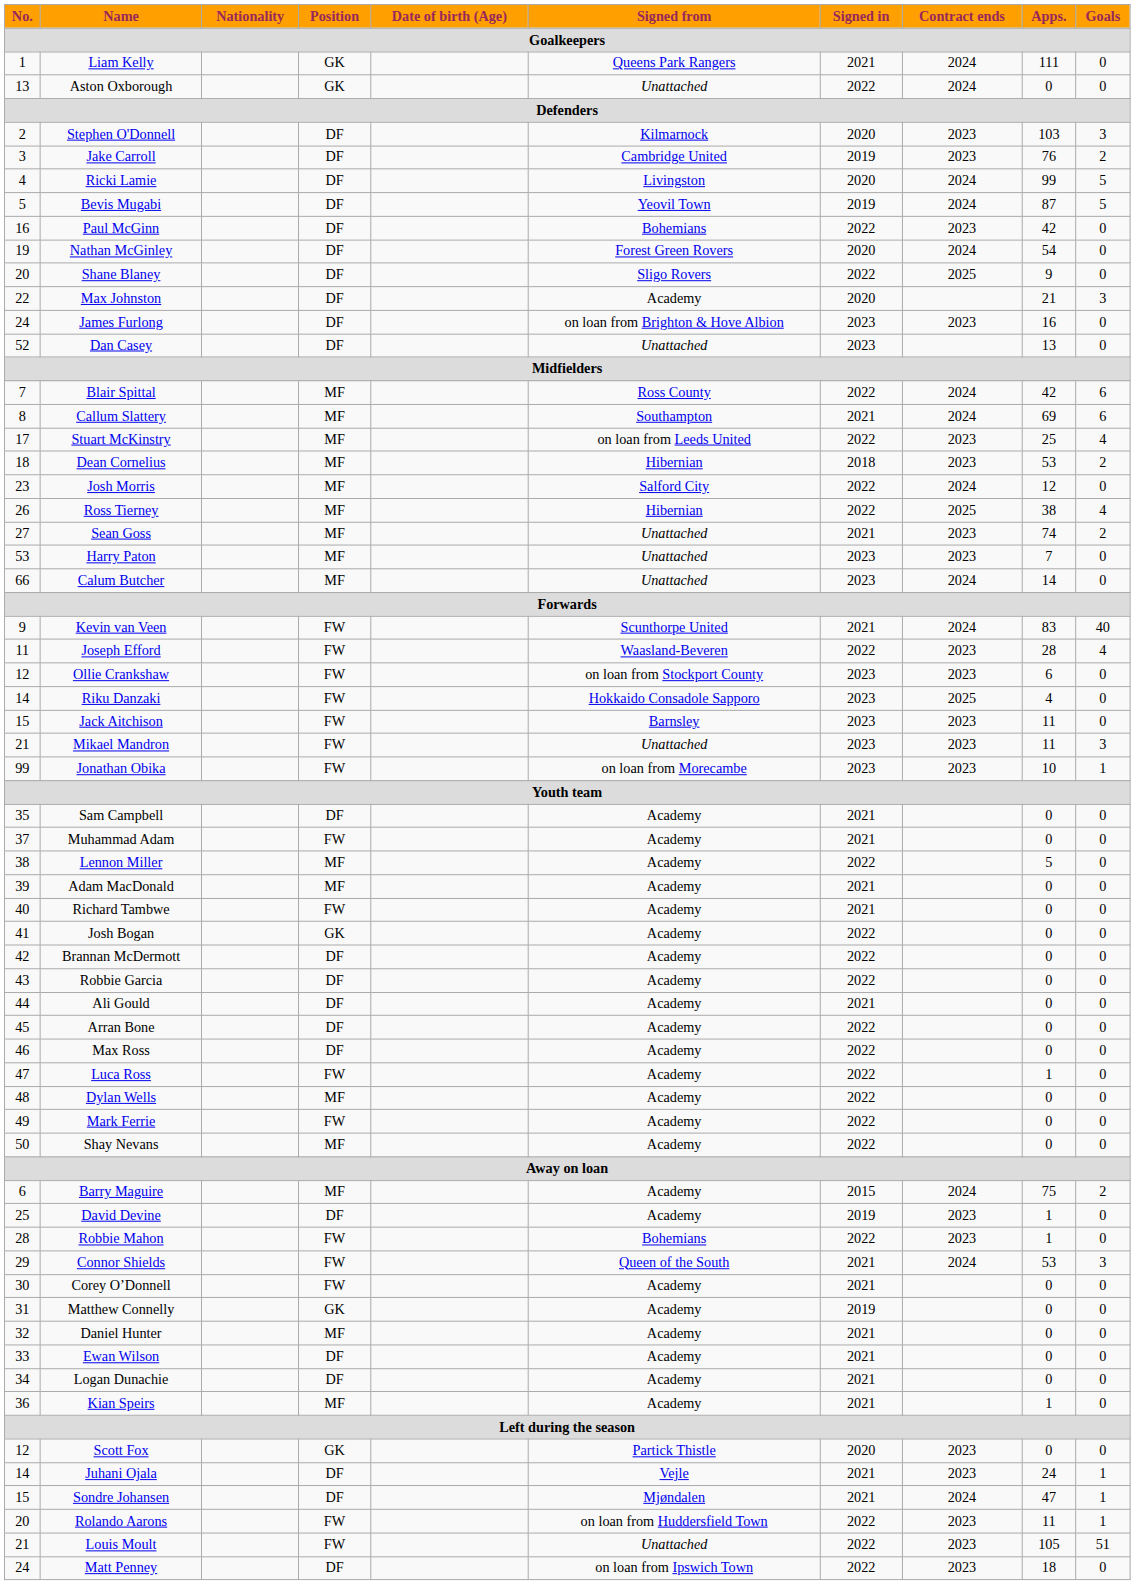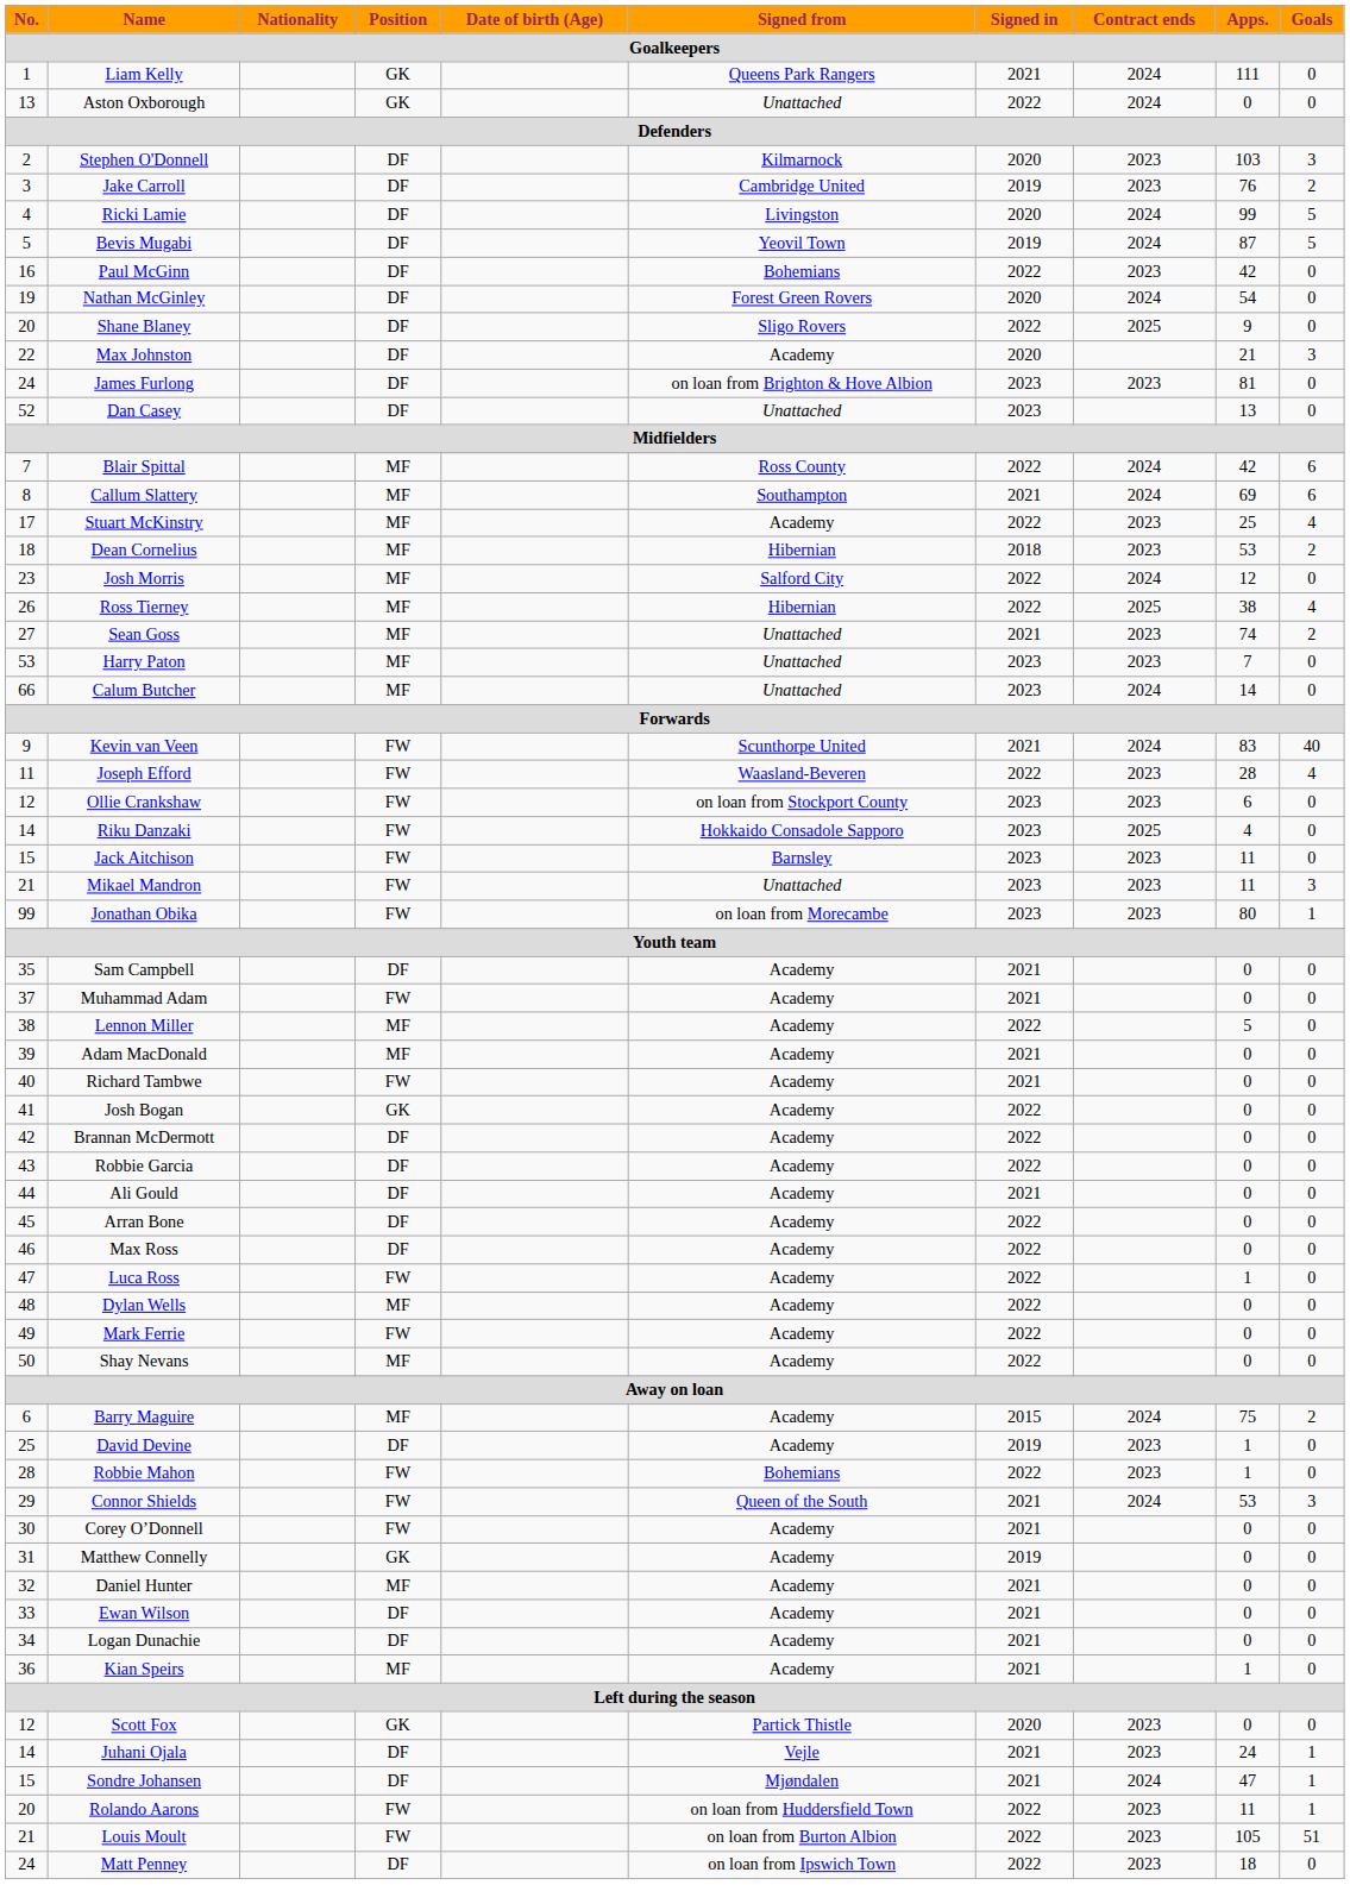 <table class="wikitable"  style="text-align:center; font-size:90%; width:90%;">
 <tr>
 <th style="background:#ffa000; color:#98285c; text-align:center;">No.</th>
 <th style="background:#ffa000; color:#98285c; text-align:center;">Name</th>
 <th style="background:#ffa000; color:#98285c; text-align:center;">Nationality</th>
 <th style="background:#ffa000; color:#98285c; text-align:center;">Position</th>
 <th style="background:#ffa000; color:#98285c; text-align:center;">Date of birth (Age)</th>
 <th style="background:#ffa000; color:#98285c; text-align:center;">Signed from</th>
 <th style="background:#ffa000; color:#98285c; text-align:center;">Signed in</th>
 <th style="background:#ffa000; color:#98285c; text-align:center;">Contract ends</th>
 <th style="background:#ffa000; color:#98285c; text-align:center;">Apps.</th>
 <th style="background:#ffa000; color:#98285c; text-align:center;">Goals</th>
 </tr>
 <tr>
 <th colspan="11"  style="background:#dcdcdc; text-align:center;">Goalkeepers</th>
 </tr>
 <tr>
 <td>1</td>
 <td><a href='#'>Liam Kelly</a></td>
 <td></td>
 <td>GK</td>
 <td></td>
 <td><a href='#'>Queens Park Rangers</a></td>
 <td>2021</td>
 <td>2024</td>
 <td>111</td>
 <td>0</td>
 </tr>
 <tr>
 <td>13</td>
 <td>Aston Oxborough</td>
 <td></td>
 <td>GK</td>
 <td></td>
 <td><em>Unattached</em></td>
 <td>2022</td>
 <td>2024</td>
 <td>0</td>
 <td>0</td>
 </tr>
 <tr>
 <th colspan="11"  style="background:#dcdcdc; text-align:center;">Defenders</th>
 </tr>
 <tr>
 <td>2</td>
 <td><a href='#'>Stephen O'Donnell</a></td>
 <td></td>
 <td>DF</td>
 <td></td>
 <td><a href='#'>Kilmarnock</a></td>
 <td>2020</td>
 <td>2023</td>
 <td>103</td>
 <td>3</td>
 </tr>
 <tr>
 <td>3</td>
 <td><a href='#'>Jake Carroll</a></td>
 <td></td>
 <td>DF</td>
 <td></td>
 <td><a href='#'>Cambridge United</a></td>
 <td>2019</td>
 <td>2023</td>
 <td>76</td>
 <td>2</td>
 </tr>
 <tr>
 <td>4</td>
 <td><a href='#'>Ricki Lamie</a></td>
 <td></td>
 <td>DF</td>
 <td></td>
 <td><a href='#'>Livingston</a></td>
 <td>2020</td>
 <td>2024</td>
 <td>99</td>
 <td>5</td>
 </tr>
 <tr>
 <td>5</td>
 <td><a href='#'>Bevis Mugabi</a></td>
 <td></td>
 <td>DF</td>
 <td></td>
 <td><a href='#'>Yeovil Town</a></td>
 <td>2019</td>
 <td>2024</td>
 <td>87</td>
 <td>5</td>
 </tr>
 <tr>
 <td>16</td>
 <td><a href='#'>Paul McGinn</a></td>
 <td></td>
 <td>DF</td>
 <td></td>
 <td><a href='#'>Bohemians</a></td>
 <td>2022</td>
 <td>2023</td>
 <td>42</td>
 <td>0</td>
 </tr>
 <tr>
 <td>19</td>
 <td><a href='#'>Nathan McGinley</a></td>
 <td></td>
 <td>DF</td>
 <td></td>
 <td><a href='#'>Forest Green Rovers</a></td>
 <td>2020</td>
 <td>2024</td>
 <td>54</td>
 <td>0</td>
 </tr>
 <tr>
 <td>20</td>
 <td><a href='#'>Shane Blaney</a></td>
 <td></td>
 <td>DF</td>
 <td></td>
 <td><a href='#'>Sligo Rovers</a></td>
 <td>2022</td>
 <td>2025</td>
 <td>9</td>
 <td>0</td>
 </tr>
 <tr>
 <td>22</td>
 <td><a href='#'>Max Johnston</a></td>
 <td></td>
 <td>DF</td>
 <td></td>
 <td>Academy</td>
 <td>2020</td>
 <td></td>
 <td>21</td>
 <td>3</td>
 </tr>
 <tr>
 <td>24</td>
 <td><a href='#'>James Furlong</a></td>
 <td></td>
 <td>DF</td>
 <td></td>
 <td>on loan from <a href='#'>Brighton & Hove Albion</a></td>
 <td>2023</td>
 <td>2023</td>
-<td>16</td>
+<td>81</td>
 <td>0</td>
 </tr>
 <tr>
 <td>52</td>
 <td><a href='#'>Dan Casey</a></td>
 <td></td>
 <td>DF</td>
 <td></td>
 <td><em>Unattached</em></td>
 <td>2023</td>
 <td></td>
 <td>13</td>
 <td>0</td>
 </tr>
 <tr>
 <th colspan="11"  style="background:#dcdcdc; text-align:center;">Midfielders</th>
 </tr>
 <tr>
 <td>7</td>
 <td><a href='#'>Blair Spittal</a></td>
 <td></td>
 <td>MF</td>
 <td></td>
 <td><a href='#'>Ross County</a></td>
 <td>2022</td>
 <td>2024</td>
 <td>42</td>
 <td>6</td>
 </tr>
 <tr>
 <td>8</td>
 <td><a href='#'>Callum Slattery</a></td>
 <td></td>
 <td>MF</td>
 <td></td>
 <td><a href='#'>Southampton</a></td>
 <td>2021</td>
 <td>2024</td>
 <td>69</td>
 <td>6</td>
 </tr>
 <tr>
 <td>17</td>
 <td><a href='#'>Stuart McKinstry</a></td>
 <td></td>
 <td>MF</td>
 <td></td>
-<td>on loan from <a href='#'>Leeds United</a></td>
+<td>Academy</td>
 <td>2022</td>
 <td>2023</td>
 <td>25</td>
 <td>4</td>
 </tr>
 <tr>
 <td>18</td>
 <td><a href='#'>Dean Cornelius</a></td>
 <td></td>
 <td>MF</td>
 <td></td>
 <td><a href='#'>Hibernian</a></td>
 <td>2018</td>
 <td>2023</td>
 <td>53</td>
 <td>2</td>
 </tr>
 <tr>
 <td>23</td>
 <td><a href='#'>Josh Morris</a></td>
 <td></td>
 <td>MF</td>
 <td></td>
 <td><a href='#'>Salford City</a></td>
 <td>2022</td>
 <td>2024</td>
 <td>12</td>
 <td>0</td>
 </tr>
 <tr>
 <td>26</td>
 <td><a href='#'>Ross Tierney</a></td>
 <td></td>
 <td>MF</td>
 <td></td>
 <td><a href='#'>Hibernian</a></td>
 <td>2022</td>
 <td>2025</td>
 <td>38</td>
 <td>4</td>
 </tr>
 <tr>
 <td>27</td>
 <td><a href='#'>Sean Goss</a></td>
 <td></td>
 <td>MF</td>
 <td></td>
 <td><em>Unattached</em></td>
 <td>2021</td>
 <td>2023</td>
 <td>74</td>
 <td>2</td>
 </tr>
 <tr>
 <td>53</td>
 <td><a href='#'>Harry Paton</a></td>
 <td></td>
 <td>MF</td>
 <td></td>
 <td><em>Unattached</em></td>
 <td>2023</td>
 <td>2023</td>
 <td>7</td>
 <td>0</td>
 </tr>
 <tr>
 <td>66</td>
 <td><a href='#'>Calum Butcher</a></td>
 <td></td>
 <td>MF</td>
 <td></td>
 <td><em>Unattached</em></td>
 <td>2023</td>
 <td>2024</td>
 <td>14</td>
 <td>0</td>
 </tr>
 <tr>
 <th colspan="11"  style="background:#dcdcdc; text-align:center;">Forwards</th>
 </tr>
 <tr>
 <td>9</td>
 <td><a href='#'>Kevin van Veen</a></td>
 <td></td>
 <td>FW</td>
 <td></td>
 <td><a href='#'>Scunthorpe United</a></td>
 <td>2021</td>
 <td>2024</td>
 <td>83</td>
 <td>40</td>
 </tr>
 <tr>
 <td>11</td>
 <td><a href='#'>Joseph Efford</a></td>
 <td></td>
 <td>FW</td>
 <td></td>
 <td><a href='#'>Waasland-Beveren</a></td>
 <td>2022</td>
 <td>2023</td>
 <td>28</td>
 <td>4</td>
 </tr>
 <tr>
 <td>12</td>
 <td><a href='#'>Ollie Crankshaw</a></td>
 <td></td>
 <td>FW</td>
 <td></td>
 <td>on loan from <a href='#'>Stockport County</a></td>
 <td>2023</td>
 <td>2023</td>
 <td>6</td>
 <td>0</td>
 </tr>
 <tr>
 <td>14</td>
 <td><a href='#'>Riku Danzaki</a></td>
 <td></td>
 <td>FW</td>
 <td></td>
 <td><a href='#'>Hokkaido Consadole Sapporo</a></td>
 <td>2023</td>
 <td>2025</td>
 <td>4</td>
 <td>0</td>
 </tr>
 <tr>
 <td>15</td>
 <td><a href='#'>Jack Aitchison</a></td>
 <td></td>
 <td>FW</td>
 <td></td>
 <td><a href='#'>Barnsley</a></td>
 <td>2023</td>
 <td>2023</td>
 <td>11</td>
 <td>0</td>
 </tr>
 <tr>
 <td>21</td>
 <td><a href='#'>Mikael Mandron</a></td>
 <td></td>
 <td>FW</td>
 <td></td>
 <td><em>Unattached</em></td>
 <td>2023</td>
 <td>2023</td>
 <td>11</td>
 <td>3</td>
 </tr>
 <tr>
 <td>99</td>
 <td><a href='#'>Jonathan Obika</a></td>
 <td></td>
 <td>FW</td>
 <td></td>
 <td>on loan from <a href='#'>Morecambe</a></td>
 <td>2023</td>
 <td>2023</td>
-<td>10</td>
+<td>80</td>
 <td>1</td>
 </tr>
 <tr>
 <th colspan="11"  style="background:#dcdcdc; text-align:center;">Youth team</th>
 </tr>
 <tr>
 <td>35</td>
 <td>Sam Campbell</td>
 <td></td>
 <td>DF</td>
 <td></td>
 <td>Academy</td>
 <td>2021</td>
 <td></td>
 <td>0</td>
 <td>0</td>
 </tr>
 <tr>
 <td>37</td>
 <td>Muhammad Adam</td>
 <td></td>
 <td>FW</td>
 <td></td>
 <td>Academy</td>
 <td>2021</td>
 <td></td>
 <td>0</td>
 <td>0</td>
 </tr>
 <tr>
 <td>38</td>
 <td><a href='#'>Lennon Miller</a></td>
 <td></td>
 <td>MF</td>
 <td></td>
 <td>Academy</td>
 <td>2022</td>
 <td></td>
 <td>5</td>
 <td>0</td>
 </tr>
 <tr>
 <td>39</td>
 <td>Adam MacDonald</td>
 <td></td>
 <td>MF</td>
 <td></td>
 <td>Academy</td>
 <td>2021</td>
 <td></td>
 <td>0</td>
 <td>0</td>
 </tr>
 <tr>
 <td>40</td>
 <td>Richard Tambwe</td>
 <td></td>
 <td>FW</td>
 <td></td>
 <td>Academy</td>
 <td>2021</td>
 <td></td>
 <td>0</td>
 <td>0</td>
 </tr>
 <tr>
 <td>41</td>
 <td>Josh Bogan</td>
 <td></td>
 <td>GK</td>
 <td></td>
 <td>Academy</td>
 <td>2022</td>
 <td></td>
 <td>0</td>
 <td>0</td>
 </tr>
 <tr>
 <td>42</td>
 <td>Brannan McDermott</td>
 <td></td>
 <td>DF</td>
 <td></td>
 <td>Academy</td>
 <td>2022</td>
 <td></td>
 <td>0</td>
 <td>0</td>
 </tr>
 <tr>
 <td>43</td>
 <td>Robbie Garcia</td>
 <td></td>
 <td>DF</td>
 <td></td>
 <td>Academy</td>
 <td>2022</td>
 <td></td>
 <td>0</td>
 <td>0</td>
 </tr>
 <tr>
 <td>44</td>
 <td>Ali Gould</td>
 <td></td>
 <td>DF</td>
 <td></td>
 <td>Academy</td>
 <td>2021</td>
 <td></td>
 <td>0</td>
 <td>0</td>
 </tr>
 <tr>
 <td>45</td>
 <td>Arran Bone</td>
 <td></td>
 <td>DF</td>
 <td></td>
 <td>Academy</td>
 <td>2022</td>
 <td></td>
 <td>0</td>
 <td>0</td>
 </tr>
 <tr>
 <td>46</td>
 <td>Max Ross</td>
 <td></td>
 <td>DF</td>
 <td></td>
 <td>Academy</td>
 <td>2022</td>
 <td></td>
 <td>0</td>
 <td>0</td>
 </tr>
 <tr>
 <td>47</td>
 <td><a href='#'>Luca Ross</a></td>
 <td></td>
 <td>FW</td>
 <td></td>
 <td>Academy</td>
 <td>2022</td>
 <td></td>
 <td>1</td>
 <td>0</td>
 </tr>
 <tr>
 <td>48</td>
 <td><a href='#'>Dylan Wells</a></td>
 <td></td>
 <td>MF</td>
 <td></td>
 <td>Academy</td>
 <td>2022</td>
 <td></td>
 <td>0</td>
 <td>0</td>
 </tr>
 <tr>
 <td>49</td>
 <td><a href='#'>Mark Ferrie</a></td>
 <td></td>
 <td>FW</td>
 <td></td>
 <td>Academy</td>
 <td>2022</td>
 <td></td>
 <td>0</td>
 <td>0</td>
 </tr>
 <tr>
 <td>50</td>
 <td>Shay Nevans</td>
 <td></td>
 <td>MF</td>
 <td></td>
 <td>Academy</td>
 <td>2022</td>
 <td></td>
 <td>0</td>
 <td>0</td>
 </tr>
 <tr>
 <th colspan="11"  style="background:#dcdcdc; text-align:center;">Away on loan</th>
 </tr>
 <tr>
 <td>6</td>
 <td><a href='#'>Barry Maguire</a></td>
 <td></td>
 <td>MF</td>
 <td></td>
 <td>Academy</td>
 <td>2015</td>
 <td>2024</td>
 <td>75</td>
 <td>2</td>
 </tr>
 <tr>
 <td>25</td>
 <td><a href='#'>David Devine</a></td>
 <td></td>
 <td>DF</td>
 <td></td>
 <td>Academy</td>
 <td>2019</td>
 <td>2023</td>
 <td>1</td>
 <td>0</td>
 </tr>
 <tr>
 <td>28</td>
 <td><a href='#'>Robbie Mahon</a></td>
 <td></td>
 <td>FW</td>
 <td></td>
 <td><a href='#'>Bohemians</a></td>
 <td>2022</td>
 <td>2023</td>
 <td>1</td>
 <td>0</td>
 </tr>
 <tr>
 <td>29</td>
 <td><a href='#'>Connor Shields</a></td>
 <td></td>
 <td>FW</td>
 <td></td>
 <td><a href='#'>Queen of the South</a></td>
 <td>2021</td>
 <td>2024</td>
 <td>53</td>
 <td>3</td>
 </tr>
 <tr>
 <td>30</td>
 <td>Corey O’Donnell</td>
 <td></td>
 <td>FW</td>
 <td></td>
 <td>Academy</td>
 <td>2021</td>
 <td></td>
 <td>0</td>
 <td>0</td>
 </tr>
 <tr>
 <td>31</td>
 <td>Matthew Connelly</td>
 <td></td>
 <td>GK</td>
 <td></td>
 <td>Academy</td>
 <td>2019</td>
 <td></td>
 <td>0</td>
 <td>0</td>
 </tr>
 <tr>
 <td>32</td>
 <td>Daniel Hunter</td>
 <td></td>
 <td>MF</td>
 <td></td>
 <td>Academy</td>
 <td>2021</td>
 <td></td>
 <td>0</td>
 <td>0</td>
 </tr>
 <tr>
 <td>33</td>
 <td><a href='#'>Ewan Wilson</a></td>
 <td></td>
 <td>DF</td>
 <td></td>
 <td>Academy</td>
 <td>2021</td>
 <td></td>
 <td>0</td>
 <td>0</td>
 </tr>
 <tr>
 <td>34</td>
 <td>Logan Dunachie</td>
 <td></td>
 <td>DF</td>
 <td></td>
 <td>Academy</td>
 <td>2021</td>
 <td></td>
 <td>0</td>
 <td>0</td>
 </tr>
 <tr>
 <td>36</td>
 <td><a href='#'>Kian Speirs</a></td>
 <td></td>
 <td>MF</td>
 <td></td>
 <td>Academy</td>
 <td>2021</td>
 <td></td>
 <td>1</td>
 <td>0</td>
 </tr>
 <tr>
 <th colspan="11"  style="background:#dcdcdc; text-align:center;">Left during the season</th>
 </tr>
 <tr>
 <td>12</td>
 <td><a href='#'>Scott Fox</a></td>
 <td></td>
 <td>GK</td>
 <td></td>
 <td><a href='#'>Partick Thistle</a></td>
 <td>2020</td>
 <td>2023</td>
 <td>0</td>
 <td>0</td>
 </tr>
 <tr>
 <td>14</td>
 <td><a href='#'>Juhani Ojala</a></td>
 <td></td>
 <td>DF</td>
 <td></td>
 <td><a href='#'>Vejle</a></td>
 <td>2021</td>
 <td>2023</td>
 <td>24</td>
 <td>1</td>
 </tr>
 <tr>
 <td>15</td>
 <td><a href='#'>Sondre Johansen</a></td>
 <td></td>
 <td>DF</td>
 <td></td>
 <td><a href='#'>Mjøndalen</a></td>
 <td>2021</td>
 <td>2024</td>
 <td>47</td>
 <td>1</td>
 </tr>
 <tr>
 <td>20</td>
 <td><a href='#'>Rolando Aarons</a></td>
 <td></td>
 <td>FW</td>
 <td></td>
 <td>on loan from <a href='#'>Huddersfield Town</a></td>
 <td>2022</td>
 <td>2023</td>
 <td>11</td>
 <td>1</td>
 </tr>
 <tr>
 <td>21</td>
 <td><a href='#'>Louis Moult</a></td>
 <td></td>
 <td>FW</td>
 <td></td>
-<td><em>Unattached</em></td>
+<td>on loan from <a href='#'>Burton Albion</a></td>
 <td>2022</td>
 <td>2023</td>
 <td>105</td>
 <td>51</td>
 </tr>
 <tr>
 <td>24</td>
 <td><a href='#'>Matt Penney</a></td>
 <td></td>
 <td>DF</td>
 <td></td>
 <td>on loan from <a href='#'>Ipswich Town</a></td>
 <td>2022</td>
 <td>2023</td>
 <td>18</td>
 <td>0</td>
 </tr>
 </table>
